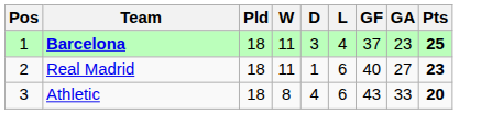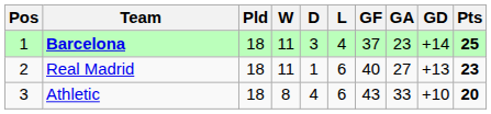 <table class="wikitable" style="text-align:center">
 <tr>
 <th width=20>Pos</th>
 <th width=185>Team</th>
 <th width=20>Pld</th>
 <th width=20>W</th>
 <th width=20>D</th>
 <th width=20>L</th>
 <th width=20>GF</th>
 <th width=20>GA</th>
+<th width=20>GD</th>
 <th width=20>Pts</th>
 </tr>
 <tr bgcolor=#bbffbb>
 <td>1</td>
 <td align="left"><strong><a href='#'>Barcelona</a></strong></td>
 <td>18</td>
 <td>11</td>
 <td>3</td>
 <td>4</td>
 <td>37</td>
 <td>23</td>
+<td>+14</td>
 <td><strong>25</strong></td>
 </tr>
 <tr align="center">
 <td>2</td>
 <td align="left"><a href='#'>Real Madrid</a></td>
 <td>18</td>
 <td>11</td>
 <td>1</td>
 <td>6</td>
 <td>40</td>
 <td>27</td>
+<td>+13</td>
 <td><strong>23</strong></td>
 </tr>
 <tr align="center">
 <td>3</td>
 <td align="left"><a href='#'>Athletic</a></td>
 <td>18</td>
 <td>8</td>
 <td>4</td>
 <td>6</td>
 <td>43</td>
 <td>33</td>
+<td>+10</td>
 <td><strong>20</strong></td>
 </tr>
 </table>
